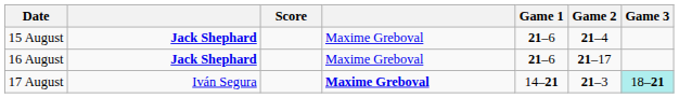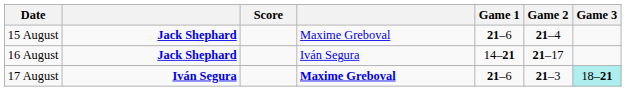 <table class="wikitable" style="text-align: center; font-size:90% ">
 <tr>
 <th width="60">Date</th>
 <th align="right" width="200"></th>
 <th width="60">Score</th>
 <th align="left" width="200"></th>
 <th width="50">Game 1</th>
 <th width="50">Game 2</th>
 <th width="50">Game 3</th>
 </tr>
 <tr>
 <td>15 August</td>
 <td align="right"><strong><a href='#'>Jack Shephard</a> </strong></td>
 <td align="center"></td>
 <td align="left"> <a href='#'>Maxime Greboval</a></td>
 <td><strong>21</strong>–6</td>
 <td><strong>21</strong>–4</td>
 <td></td>
 </tr>
 <tr>
 <td>16 August</td>
 <td align="right"><strong><a href='#'>Jack Shephard</a> </strong></td>
 <td align="center"></td>
-<td align="left"> <a href='#'>Maxime Greboval</a></td>
-<td><strong>21</strong>–6</td>
+<td align="left"> <a href='#'>Iván Segura</a></td>
+<td>14–<strong>21</strong></td>
 <td><strong>21</strong>–17</td>
 <td></td>
 </tr>
 <tr>
 <td>17 August</td>
-<td align="right"><a href='#'>Iván Segura</a> </td>
+<td align="right"><strong><a href='#'>Iván Segura</a> </strong></td>
 <td align="center"></td>
 <td align="left"><strong> <a href='#'>Maxime Greboval</a></strong></td>
-<td>14–<strong>21</strong></td>
+<td><strong>21</strong>–6</td>
 <td><strong>21</strong>–3</td>
 <td style="background: paleturquoise;">18–<strong>21</strong></td>
 </tr>
 </table>
